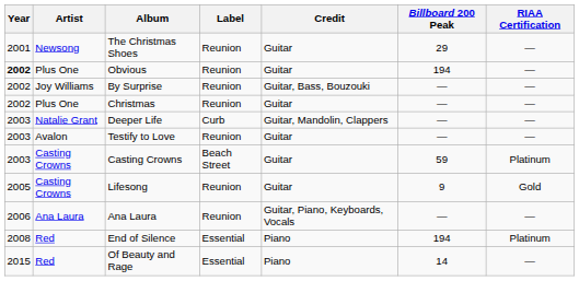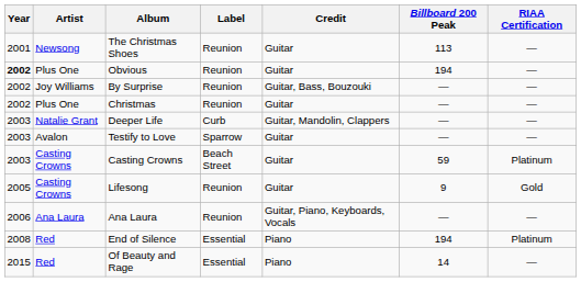 <table class="wikitable">
 <tr>
 <th style="text-align:center;">Year</th>
 <th style="text-align:center;">Artist</th>
 <th style="text-align:center;">Album</th>
 <th style="text-align:center;">Label</th>
 <th style="text-align:center;">Credit</th>
 <th style="text-align:center;"><a href='#'><em>Billboard</em> 200</a> Peak</th>
 <th style="text-align:center;"><a href='#'>RIAA Certification</a></th>
 </tr>
 <tr>
 <td align="left">2001</td>
 <td align="left"><a href='#'>Newsong</a></td>
 <td align="left">The Christmas Shoes</td>
 <td align="left">Reunion</td>
 <td align="left">Guitar</td>
-<td style="text-align:center;">29</td>
+<td style="text-align:center;">113</td>
 <td style="text-align:center;">—</td>
 </tr>
 <tr>
 <td align="left"><strong>2002</strong></td>
 <td align="left">Plus One</td>
 <td align="left">Obvious</td>
 <td align="left">Reunion</td>
 <td align="left">Guitar</td>
 <td style="text-align:center;">194</td>
 <td style="text-align:center;">—</td>
 </tr>
 <tr>
 <td align="left">2002</td>
 <td align="left">Joy Williams</td>
 <td align="left">By Surprise</td>
 <td align="left">Reunion</td>
 <td align="left">Guitar, Bass, Bouzouki</td>
 <td style="text-align:center;">—</td>
 <td style="text-align:center;">—</td>
 </tr>
 <tr>
 <td align="left">2002</td>
 <td align="left">Plus One</td>
 <td align="left">Christmas</td>
 <td align="left">Reunion</td>
 <td align="left">Guitar</td>
 <td style="text-align:center;">—</td>
 <td style="text-align:center;">—</td>
 </tr>
 <tr>
 <td align="left">2003</td>
 <td align="left"><a href='#'>Natalie Grant</a></td>
 <td align="left">Deeper Life</td>
 <td align="left">Curb</td>
 <td align="left">Guitar, Mandolin, Clappers</td>
 <td style="text-align:center;">—</td>
 <td style="text-align:center;">—</td>
 </tr>
 <tr>
 <td align="left">2003</td>
 <td align="left">Avalon</td>
 <td align="left">Testify to Love</td>
-<td align="left">Reunion</td>
+<td align="left">Sparrow</td>
 <td align="left">Guitar</td>
 <td style="text-align:center;">—</td>
 <td style="text-align:center;">—</td>
 </tr>
 <tr>
 <td align="left">2003</td>
 <td align="left"><a href='#'>Casting Crowns</a></td>
 <td align="left">Casting Crowns</td>
 <td align="left">Beach Street</td>
 <td align="left">Guitar</td>
 <td style="text-align:center;">59</td>
 <td style="text-align:center;">Platinum</td>
 </tr>
 <tr>
 <td align="left">2005</td>
 <td align="left"><a href='#'>Casting Crowns</a></td>
 <td align="left">Lifesong</td>
 <td align="left">Reunion</td>
 <td align="left">Guitar</td>
 <td style="text-align:center;">9</td>
 <td style="text-align:center;">Gold</td>
 </tr>
 <tr>
 <td align="left">2006</td>
 <td align="left"><a href='#'>Ana Laura</a></td>
 <td align="left">Ana Laura</td>
 <td align="left">Reunion</td>
 <td align="left">Guitar, Piano, Keyboards, Vocals</td>
 <td style="text-align:center;">—</td>
 <td style="text-align:center;">—</td>
 </tr>
 <tr>
 <td align="left">2008</td>
 <td align="left"><a href='#'>Red</a></td>
 <td align="left">End of Silence</td>
 <td align="left">Essential</td>
 <td align="left">Piano</td>
 <td style="text-align:center;">194</td>
 <td style="text-align:center;">Platinum</td>
 </tr>
 <tr>
 <td align="left">2015</td>
 <td align="left"><a href='#'>Red</a></td>
 <td align="left">Of Beauty and Rage</td>
 <td align="left">Essential</td>
 <td align="left">Piano</td>
 <td style="text-align:center;">14</td>
 <td style="text-align:center;">—</td>
 </tr>
 </table>
